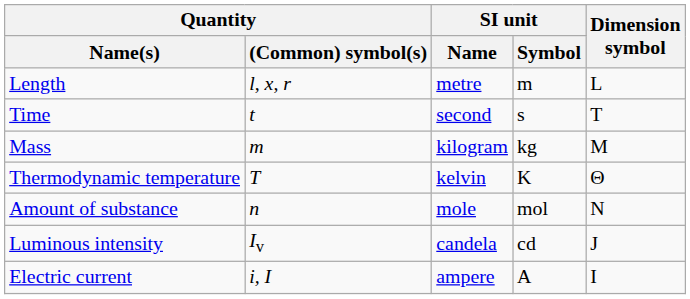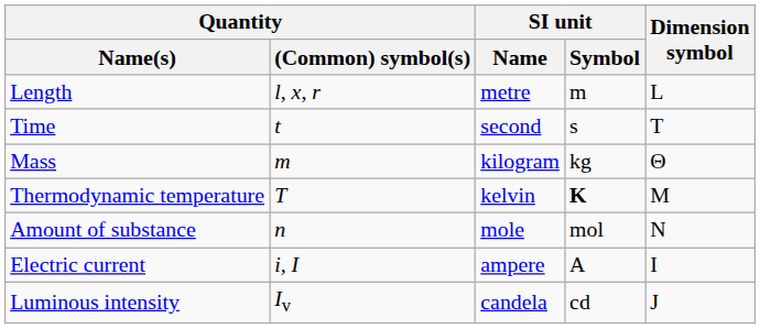 <table class="wikitable">
 <tr>
 <th colspan=2>Quantity</th>
 <th colspan=2>SI unit</th>
 <th rowspan=2>Dimension<br>symbol</th>
 </tr>
 <tr>
 <th>Name(s)</th>
 <th>(Common) symbol(s)</th>
 <th>Name</th>
 <th>Symbol</th>
 </tr>
 <tr>
 <td><a href='#'>Length</a></td>
 <td><em>l</em>, <em>x</em>, <em>r</em></td>
 <td><a href='#'>metre</a></td>
 <td>m</td>
 <td>L</td>
 </tr>
 <tr>
 <td><a href='#'>Time</a></td>
 <td><em>t</em></td>
 <td><a href='#'>second</a></td>
 <td>s</td>
 <td>T</td>
 </tr>
 <tr>
 <td><a href='#'>Mass</a></td>
 <td><em>m</em></td>
 <td><a href='#'>kilogram</a></td>
 <td>kg</td>
-<td>M</td>
+<td>Θ</td>
 </tr>
 <tr>
 <td><a href='#'>Thermodynamic temperature</a></td>
 <td><em>T</em></td>
 <td><a href='#'>kelvin</a></td>
-<td>K</td>
-<td>Θ</td>
+<td><strong>K</strong></td>
+<td>M</td>
 </tr>
 <tr>
 <td><a href='#'>Amount of substance</a></td>
 <td><em>n</em></td>
 <td><a href='#'>mole</a></td>
 <td>mol</td>
 <td>N</td>
 </tr>
 <tr>
+<td><a href='#'>Electric current</a></td>
+<td><em>i, I</em></td>
+<td><a href='#'>ampere</a></td>
+<td>A</td>
+<td>I</td>
+</tr>
+<tr>
 <td><a href='#'>Luminous intensity</a></td>
 <td><em>I</em><sub>v</sub></td>
 <td><a href='#'>candela</a></td>
 <td>cd</td>
 <td>J</td>
 </tr>
-<tr>
-<td><a href='#'>Electric current</a></td>
-<td><em>i, I</em></td>
-<td><a href='#'>ampere</a></td>
-<td>A</td>
-<td>I</td>
-</tr>
 </table>
